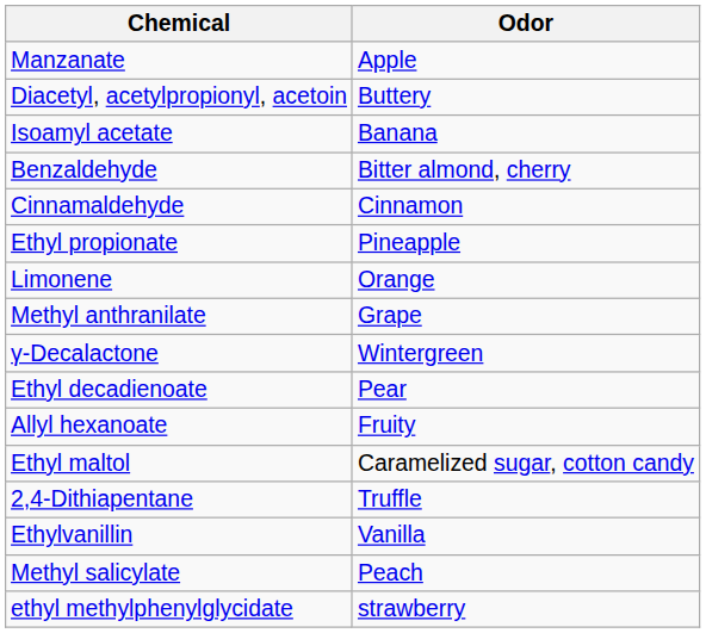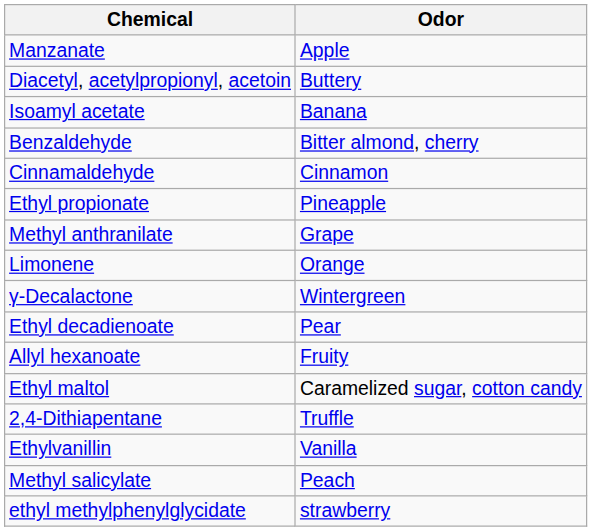 <table class=wikitable>
 <tr>
 <th>Chemical</th>
 <th>Odor</th>
 </tr>
 <tr>
 <td><a href='#'>Manzanate</a></td>
 <td><a href='#'>Apple</a></td>
 </tr>
 <tr>
 <td><a href='#'>Diacetyl</a>, <a href='#'>acetylpropionyl</a>, <a href='#'>acetoin</a></td>
 <td><a href='#'>Buttery</a></td>
 </tr>
 <tr>
 <td><a href='#'>Isoamyl acetate</a></td>
 <td><a href='#'>Banana</a></td>
 </tr>
 <tr>
 <td><a href='#'>Benzaldehyde</a></td>
 <td><a href='#'>Bitter almond</a>, <a href='#'>cherry</a></td>
 </tr>
 <tr>
 <td><a href='#'>Cinnamaldehyde</a></td>
 <td><a href='#'>Cinnamon</a></td>
 </tr>
 <tr>
 <td><a href='#'>Ethyl propionate</a></td>
 <td><a href='#'>Pineapple</a></td>
 </tr>
 <tr>
+<td><a href='#'>Methyl anthranilate</a></td>
+<td><a href='#'>Grape</a></td>
+</tr>
+<tr>
 <td><a href='#'>Limonene</a></td>
 <td><a href='#'>Orange</a></td>
-</tr>
-<tr>
-<td><a href='#'>Methyl anthranilate</a></td>
-<td><a href='#'>Grape</a></td>
 </tr>
 <tr>
 <td><a href='#'>γ-Decalactone</a></td>
 <td><a href='#'>Wintergreen</a></td>
 </tr>
 <tr>
 <td><a href='#'>Ethyl decadienoate</a></td>
 <td><a href='#'>Pear</a></td>
 </tr>
 <tr>
 <td><a href='#'>Allyl hexanoate</a></td>
 <td><a href='#'>Fruity</a></td>
 </tr>
 <tr>
 <td><a href='#'>Ethyl maltol</a></td>
 <td>Caramelized <a href='#'>sugar</a>, <a href='#'>cotton candy</a></td>
 </tr>
 <tr>
 <td><a href='#'>2,4-Dithiapentane</a></td>
 <td><a href='#'>Truffle</a></td>
 </tr>
 <tr>
 <td><a href='#'>Ethylvanillin</a></td>
 <td><a href='#'>Vanilla</a></td>
 </tr>
 <tr>
 <td><a href='#'>Methyl salicylate</a></td>
 <td><a href='#'>Peach</a></td>
 </tr>
 <tr>
 <td><a href='#'>ethyl methylphenylglycidate</a></td>
 <td><a href='#'>strawberry</a></td>
 </tr>
 </table>
